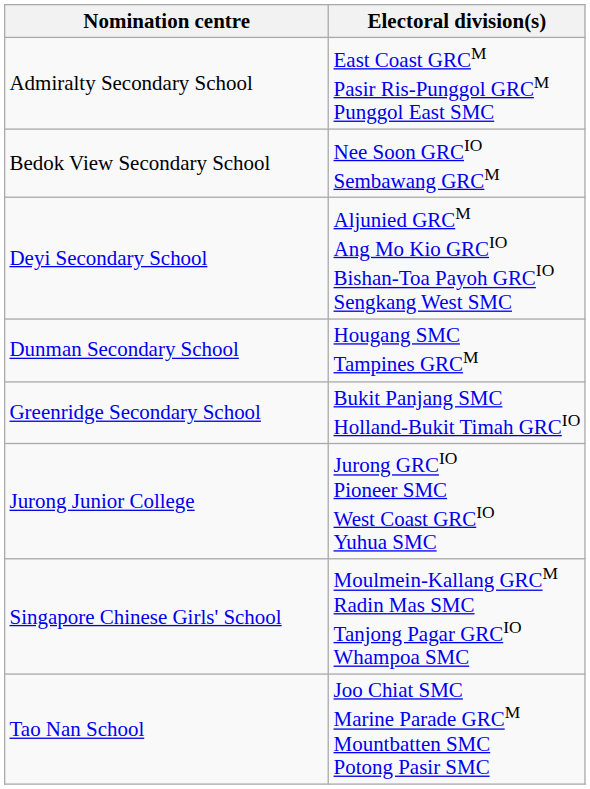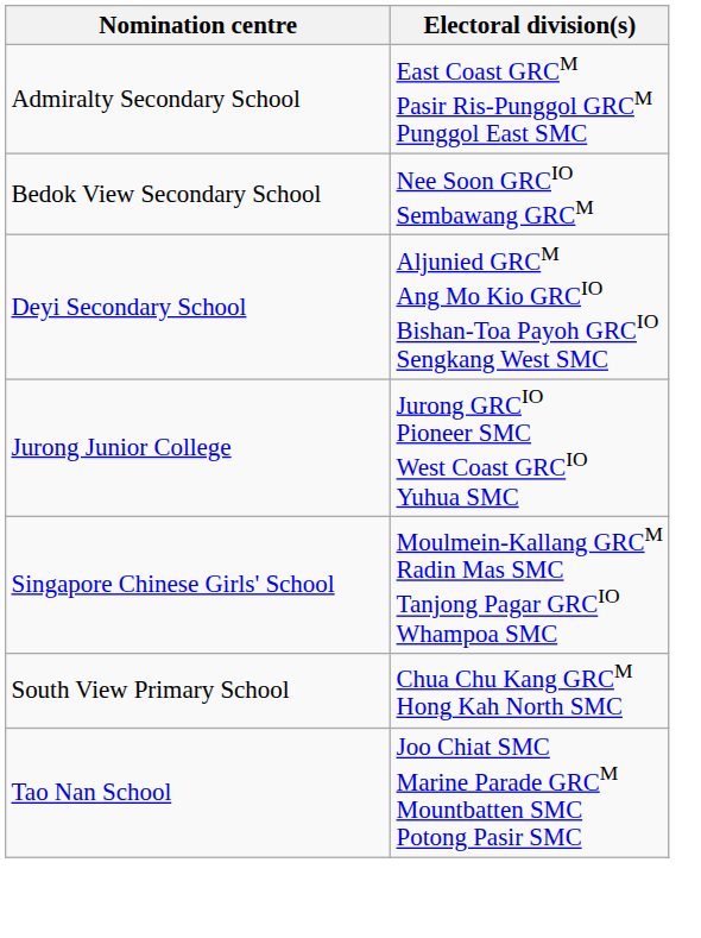 <table class="wikitable">
 <tr>
 <th style="width:240px;">Nomination centre</th>
 <th>Electoral division(s)</th>
 </tr>
 <tr>
 <td>Admiralty Secondary School</td>
 <td><a href='#'>East Coast GRC</a><sup>M</sup> <br> <a href='#'>Pasir Ris-Punggol GRC</a><sup>M</sup> <br> <a href='#'>Punggol East SMC</a></td>
 </tr>
 <tr>
 <td>Bedok View Secondary School</td>
 <td><a href='#'>Nee Soon GRC</a><sup>IO</sup> <br> <a href='#'>Sembawang GRC</a><sup>M</sup></td>
 </tr>
 <tr>
 <td><a href='#'>Deyi Secondary School</a></td>
 <td><a href='#'>Aljunied GRC</a><sup>M</sup> <br> <a href='#'>Ang Mo Kio GRC</a><sup>IO</sup> <br> <a href='#'>Bishan-Toa Payoh GRC</a><sup>IO</sup> <br> <a href='#'>Sengkang West SMC</a></td>
 </tr>
 <tr>
-<td><a href='#'>Dunman Secondary School</a></td>
-<td><a href='#'>Hougang SMC</a><br> <a href='#'>Tampines GRC</a><sup>M</sup></td>
-</tr>
-<tr>
-<td><a href='#'>Greenridge Secondary School</a></td>
-<td><a href='#'>Bukit Panjang SMC</a> <br> <a href='#'>Holland-Bukit Timah GRC</a><sup>IO</sup></td>
-</tr>
-<tr>
 <td><a href='#'>Jurong Junior College</a></td>
 <td><a href='#'>Jurong GRC</a><sup>IO</sup> <br> <a href='#'>Pioneer SMC</a><br> <a href='#'>West Coast GRC</a><sup>IO</sup> <br> <a href='#'>Yuhua SMC</a></td>
 </tr>
 <tr>
 <td><a href='#'>Singapore Chinese Girls' School</a></td>
 <td><a href='#'>Moulmein-Kallang GRC</a><sup>M</sup> <br> <a href='#'>Radin Mas SMC</a><br> <a href='#'>Tanjong Pagar GRC</a><sup>IO</sup><br> <a href='#'>Whampoa SMC</a></td>
 </tr>
 <tr>
+<td>South View Primary School</td>
+<td><a href='#'>Chua Chu Kang GRC</a><sup>M</sup> <br> <a href='#'>Hong Kah North SMC</a></td>
+</tr>
+<tr>
 <td><a href='#'>Tao Nan School</a></td>
 <td><a href='#'>Joo Chiat SMC</a> <br><a href='#'>Marine Parade GRC</a><sup>M</sup> <br> <a href='#'>Mountbatten SMC</a> <br> <a href='#'>Potong Pasir SMC</a></td>
 </tr>
 </table>
